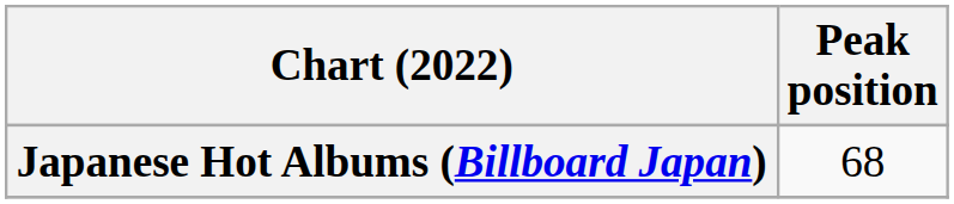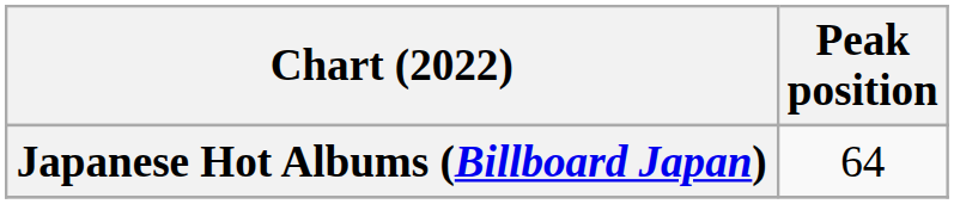 <table class="wikitable sortable plainrowheaders" style="text-align:center;">
 <tr>
 <th scope="col">Chart (2022)</th>
 <th scope="col">Peak<br>position</th>
 </tr>
 <tr>
 </tr>
 <tr>
 <th scope="row">Japanese Hot Albums (<em><a href='#'>Billboard Japan</a></em>)</th>
-<td>68</td>
+<td>64</td>
 </tr>
 <tr>
 </tr>
 <tr>
 </tr>
 <tr>
 </tr>
 </table>
